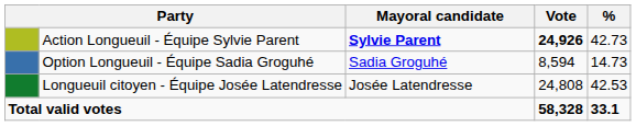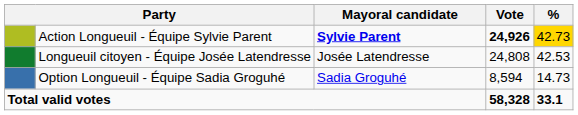 <table class="wikitable">
 <tr>
 <th bgcolor="#DDDDFF" width="230px" colspan="2">Party</th>
 <th bgcolor="#DDDDFF" width="200px">Mayoral candidate</th>
 <th bgcolor="#DDDDFF" width="50px">Vote</th>
 <th bgcolor="#DDDDFF" width="30px">%</th>
 </tr>
 <tr>
 <td bgcolor=#AFBD22  width="30px"> </td>
 <td>Action Longueuil - Équipe Sylvie Parent</td>
 <td><strong><a href='#'>Sylvie Parent</a></strong></td>
 <td><strong>24,926</strong></td>
-<td>42.73</td>
+<td style="background: gold;">42.73</td>
+</tr>
+<tr>
+<td bgcolor=#117C2E width="30px"> </td>
+<td>Longueuil citoyen - Équipe Josée Latendresse</td>
+<td>Josée Latendresse</td>
+<td>24,808</td>
+<td>42.53</td>
 </tr>
 <tr>
 <td bgcolor=#3870AB width="30px"> </td>
 <td>Option Longueuil - Équipe Sadia Groguhé</td>
 <td><a href='#'>Sadia Groguhé</a></td>
 <td>8,594</td>
 <td>14.73</td>
 </tr>
 <tr>
-<td bgcolor=#117C2E width="30px"> </td>
-<td>Longueuil citoyen - Équipe Josée Latendresse</td>
-<td>Josée Latendresse</td>
-<td>24,808</td>
-<td>42.53</td>
-</tr>
-<tr>
 <td colspan="3"><strong>Total valid votes</strong></td>
 <td><strong>58,328</strong></td>
 <td><strong>33.1</strong></td>
 </tr>
 </table>
